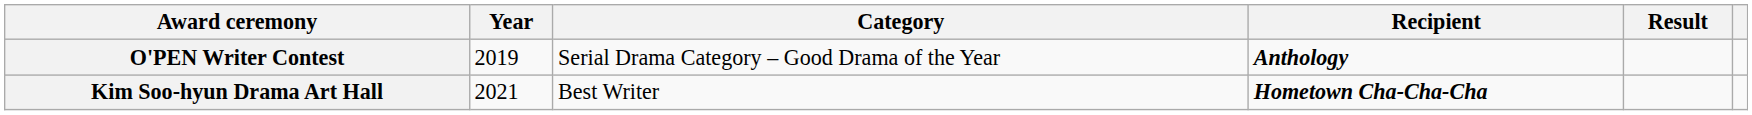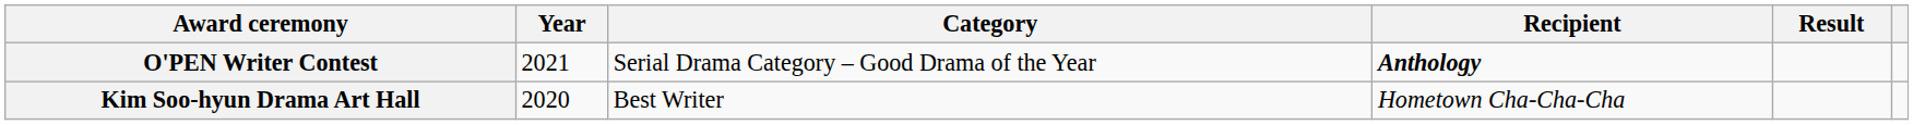 <table class="wikitable plainrowheaders" style="text-align:left; font-size:100%; padding:0 auto; width:100%; margin:auto">
 <tr>
 <th scope="col">Award ceremony</th>
 <th scope="col">Year</th>
 <th scope="col">Category</th>
 <th scope="col">Recipient</th>
 <th scope="col">Result</th>
 <th scope="col" class="unsortable"></th>
 </tr>
 <tr>
 <th scope="row">O'PEN Writer Contest</th>
-<td>2019</td>
+<td>2021</td>
 <td>Serial Drama Category – Good Drama of the Year</td>
 <td><strong><em>Anthology</em></strong></td>
 <td></td>
 <td style="text-align:center"></td>
 </tr>
 <tr>
 <th scope="row">Kim Soo-hyun Drama Art Hall</th>
-<td>2021</td>
+<td>2020</td>
 <td>Best Writer</td>
-<td><strong><em>Hometown Cha-Cha-Cha</em></strong></td>
+<td><em>Hometown Cha-Cha-Cha</em></td>
 <td></td>
 <td style="text-align:center"></td>
 </tr>
 </table>
